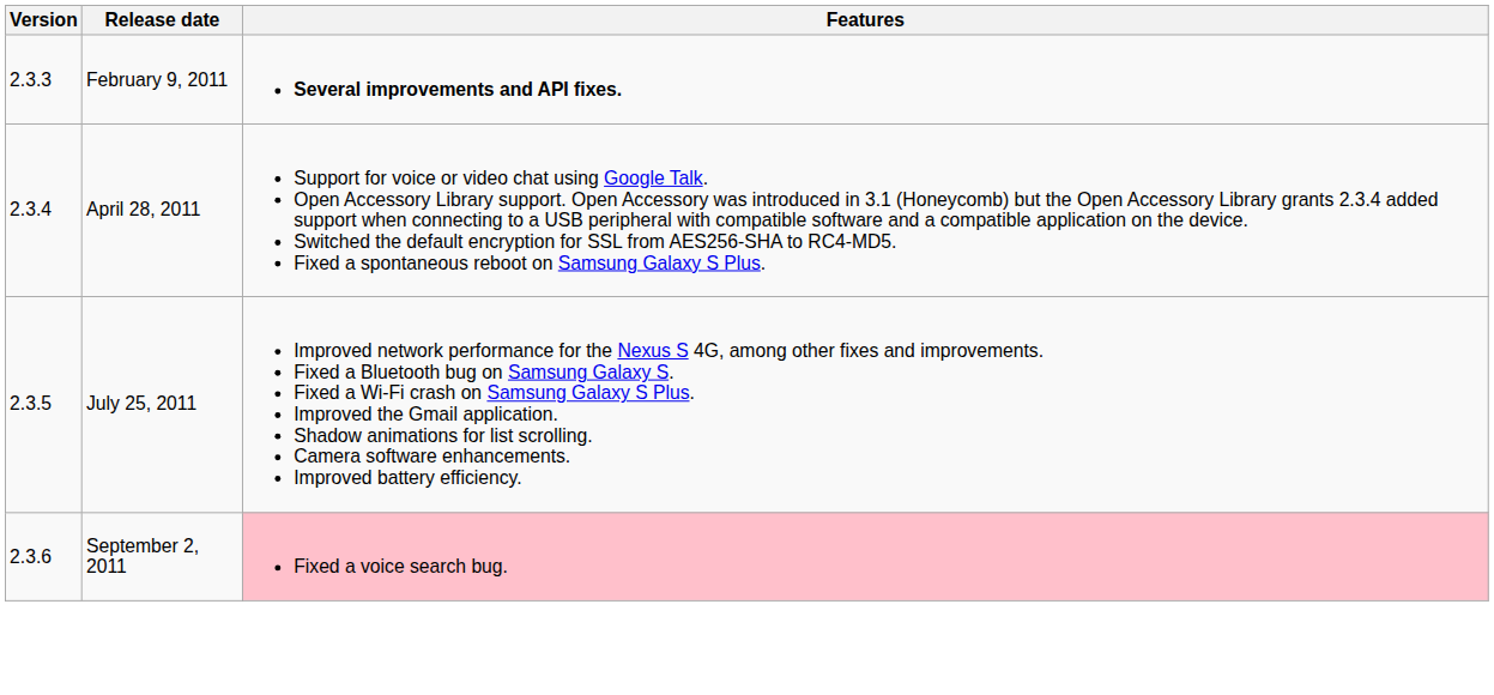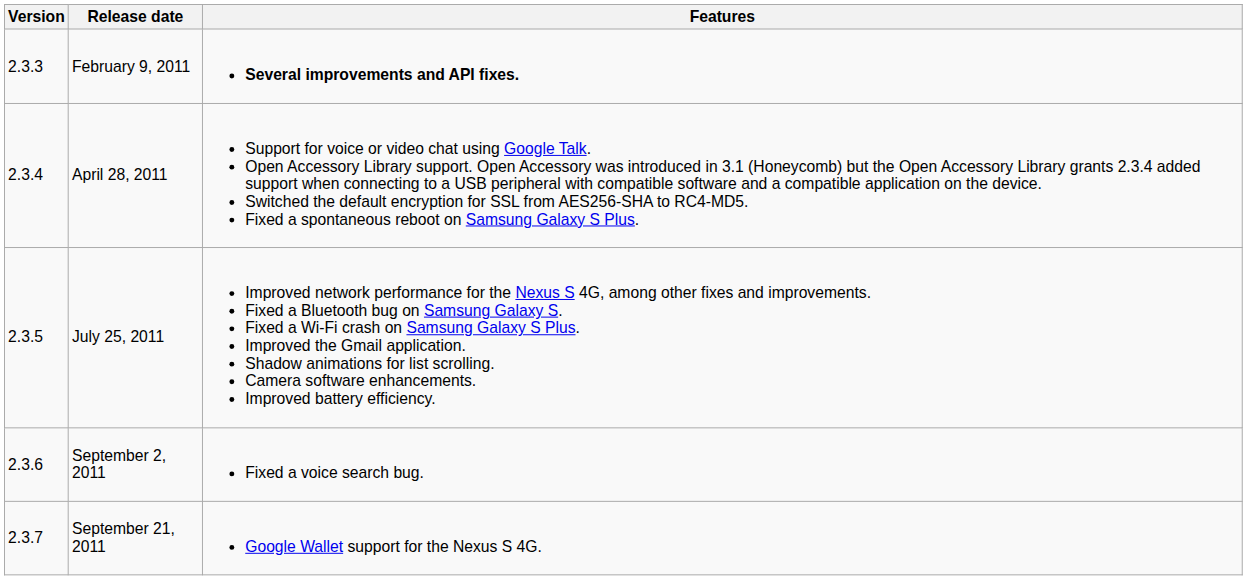 <table class="wikitable" style="width:100%;">
 <tr>
 <th style="width:2%;">Version</th>
 <th style="width:11%;">Release date</th>
 <th style="width:87%;">Features</th>
 </tr>
 <tr>
 <td>2.3.3</td>
 <td>February 9, 2011</td>
 <td><strong><br><ul><li>Several improvements and API fixes.</li></ul></strong></td>
 </tr>
 <tr>
 <td>2.3.4</td>
 <td>April 28, 2011</td>
 <td><br><ul><li>Support for voice or video chat using <a href='#'>Google Talk</a>.</li><li>Open Accessory Library support. Open Accessory was introduced in 3.1 (Honeycomb) but the Open Accessory Library grants 2.3.4 added support when connecting to a USB peripheral with compatible software and a compatible application on the device.</li><li>Switched the default encryption for SSL from AES256-SHA to RC4-MD5.</li><li>Fixed a spontaneous reboot on <a href='#'>Samsung Galaxy S Plus</a>.</li></ul></td>
 </tr>
 <tr>
 <td>2.3.5</td>
 <td>July 25, 2011</td>
 <td><br><ul><li>Improved network performance for the <a href='#'>Nexus S</a> 4G, among other fixes and improvements.</li><li>Fixed a Bluetooth bug on <a href='#'>Samsung Galaxy S</a>.</li><li>Fixed a Wi-Fi crash on <a href='#'>Samsung Galaxy S Plus</a>.</li><li>Improved the Gmail application.</li><li>Shadow animations for list scrolling.</li><li>Camera software enhancements.</li><li>Improved battery efficiency.</li></ul></td>
 </tr>
 <tr>
 <td>2.3.6</td>
 <td>September 2, 2011</td>
-<td style="background: pink;"><br><ul><li>Fixed a voice search bug.</li></ul></td>
+<td><br><ul><li>Fixed a voice search bug.</li></ul></td>
+</tr>
+<tr>
+<td>2.3.7</td>
+<td>September 21, 2011</td>
+<td><br><ul><li><a href='#'>Google Wallet</a> support for the Nexus S 4G.</li></ul></td>
 </tr>
 </table>
